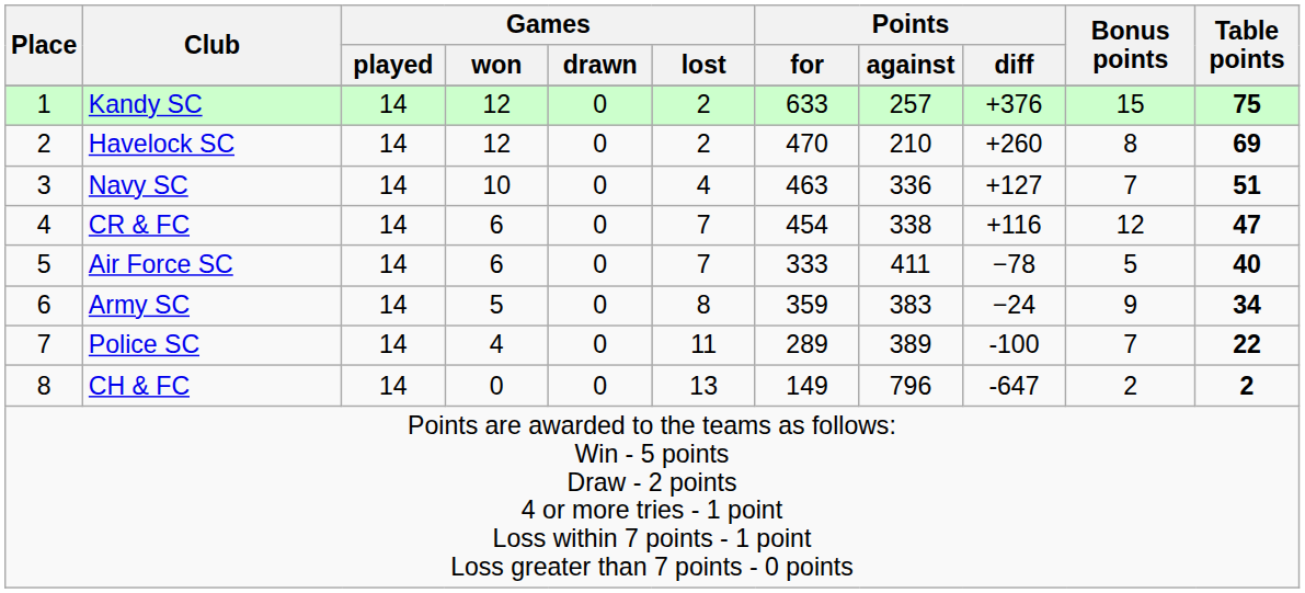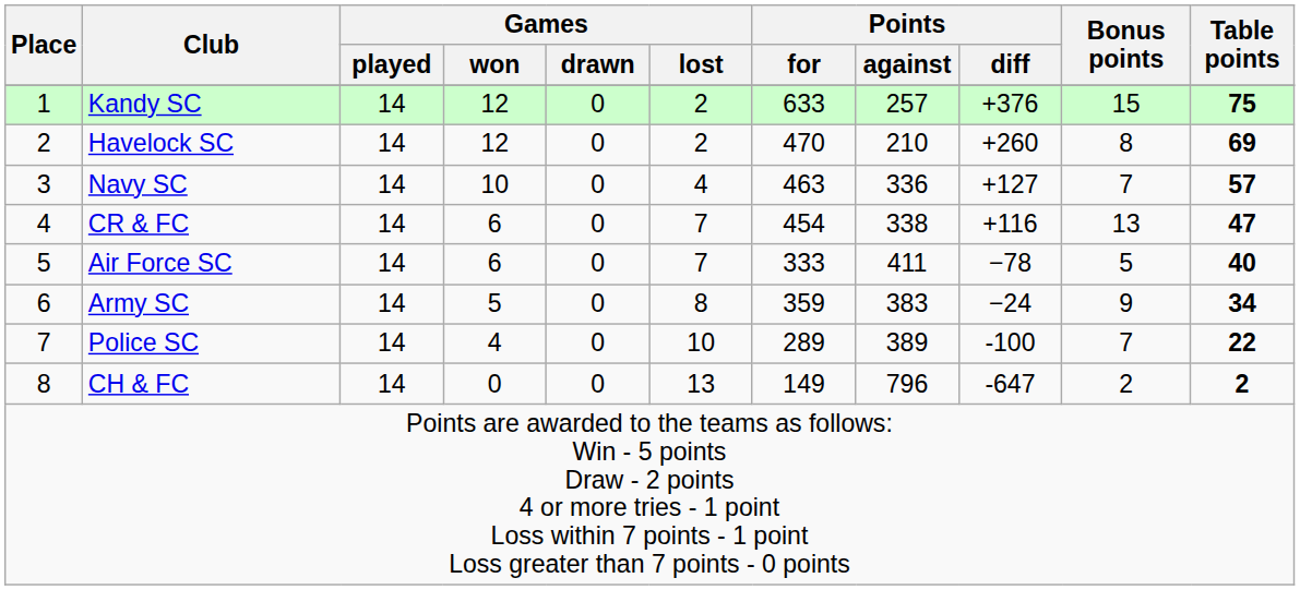 <table class="wikitable">
 <tr>
 <th rowspan=2 width= "6%">Place</th>
 <th rowspan=2 width="20%">Club</th>
 <th colspan=4 width="40%">Games</th>
 <th colspan=3 width="24%">Points</th>
 <th rowspan=2 width="10%">Bonus<br>points</th>
 <th rowspan=2 width="10%">Table<br>points</th>
 </tr>
 <tr>
 <th width="8%">played</th>
 <th width="8%">won</th>
 <th width="8%">drawn</th>
 <th width="8%">lost</th>
 <th width="8%">for</th>
 <th width="8%">against</th>
 <th width="8%">diff</th>
 </tr>
 <tr>
 </tr>
 <tr align=center bgcolor="#ccffcc">
 <td>1</td>
 <td align=left><a href='#'>Kandy SC</a></td>
 <td>14</td>
 <td>12</td>
 <td>0</td>
 <td>2</td>
 <td>633</td>
 <td>257</td>
 <td>+376</td>
 <td>15</td>
 <td><strong>75</strong></td>
 </tr>
 <tr align=center>
 <td>2</td>
 <td align=left><a href='#'>Havelock SC</a></td>
 <td>14</td>
 <td>12</td>
 <td>0</td>
 <td>2</td>
 <td>470</td>
 <td>210</td>
 <td>+260</td>
 <td>8</td>
 <td><strong>69</strong></td>
 </tr>
 <tr align=center>
 <td>3</td>
 <td align=left><a href='#'>Navy SC</a></td>
 <td>14</td>
 <td>10</td>
 <td>0</td>
 <td>4</td>
 <td>463</td>
 <td>336</td>
 <td>+127</td>
 <td>7</td>
-<td><strong>51</strong></td>
+<td><strong>57</strong></td>
 </tr>
 <tr align=center>
 <td>4</td>
 <td align=left><a href='#'>CR & FC</a></td>
 <td>14</td>
 <td>6</td>
 <td>0</td>
 <td>7</td>
 <td>454</td>
 <td>338</td>
 <td>+116</td>
-<td>12</td>
+<td>13</td>
 <td><strong>47</strong></td>
 </tr>
 <tr align=center>
 <td>5</td>
 <td align=left><a href='#'>Air Force SC</a></td>
 <td>14</td>
 <td>6</td>
 <td>0</td>
 <td>7</td>
 <td>333</td>
 <td>411</td>
 <td>−78</td>
 <td>5</td>
 <td><strong>40</strong></td>
 </tr>
 <tr align=center>
 <td>6</td>
 <td align=left><a href='#'>Army SC</a></td>
 <td>14</td>
 <td>5</td>
 <td>0</td>
 <td>8</td>
 <td>359</td>
 <td>383</td>
 <td>−24</td>
 <td>9</td>
 <td><strong>34</strong></td>
 </tr>
 <tr align=center>
 <td>7</td>
 <td align=left><a href='#'>Police SC</a></td>
 <td>14</td>
 <td>4</td>
 <td>0</td>
-<td>11</td>
+<td>10</td>
 <td>289</td>
 <td>389</td>
 <td>-100</td>
 <td>7</td>
 <td><strong>22</strong></td>
 </tr>
 <tr align=center>
 <td>8</td>
 <td align=left><a href='#'>CH & FC</a></td>
 <td>14</td>
 <td>0</td>
 <td>0</td>
 <td>13</td>
 <td>149</td>
 <td>796</td>
 <td>-647</td>
 <td>2</td>
 <td><strong>2</strong></td>
 </tr>
 <tr>
 <td colspan="100%" style="text-align:center;">Points are awarded to the teams as follows:<br>Win - 5 points<br>Draw - 2 points<br>4 or more tries - 1 point<br>Loss within 7 points - 1 point<br>Loss greater than 7 points - 0 points</td>
 </tr>
 </table>
